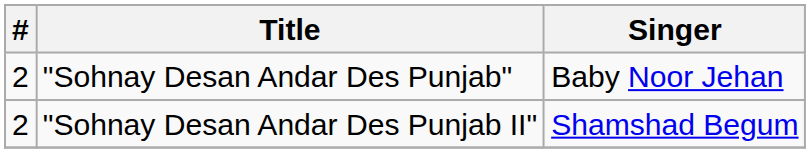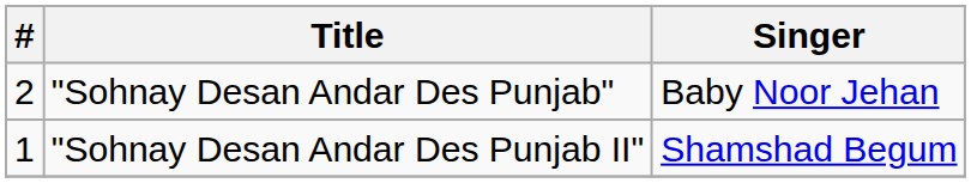 <table class="wikitable" style="font-size:95%;">
 <tr>
 <th>#</th>
 <th>Title</th>
 <th>Singer</th>
 </tr>
 <tr>
 <td>2</td>
 <td>"Sohnay Desan Andar Des Punjab"</td>
 <td>Baby <a href='#'>Noor Jehan</a></td>
 </tr>
 <tr>
-<td>2</td>
+<td>1</td>
 <td>"Sohnay Desan Andar Des Punjab II"</td>
 <td><a href='#'>Shamshad Begum</a></td>
 </tr>
 <tr>
 </tr>
 </table>
